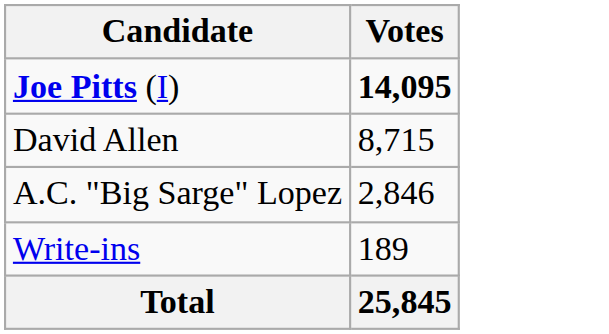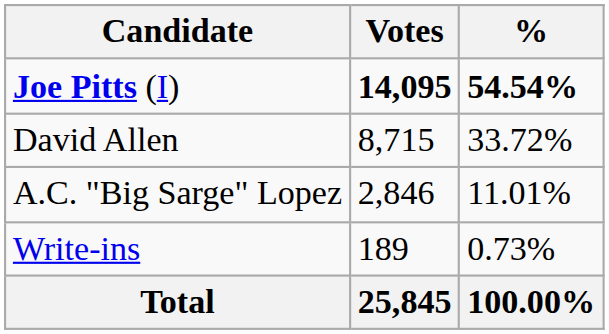 <table class="wikitable">
 <tr>
 <th>Candidate</th>
 <th>Votes</th>
+<th>%</th>
 </tr>
 <tr>
 <td><strong><a href='#'>Joe Pitts</a></strong> (<a href='#'>I</a>)</td>
 <td><strong>14,095</strong></td>
+<td><strong>54.54%</strong></td>
 </tr>
 <tr>
 <td>David Allen</td>
 <td>8,715</td>
+<td>33.72%</td>
 </tr>
 <tr>
 <td>A.C. "Big Sarge" Lopez</td>
 <td>2,846</td>
+<td>11.01%</td>
 </tr>
 <tr>
 <td><a href='#'>Write-ins</a></td>
 <td>189</td>
+<td>0.73%</td>
 </tr>
 <tr>
 <th>Total</th>
 <th>25,845</th>
+<th>100.00%</th>
 </tr>
 </table>
